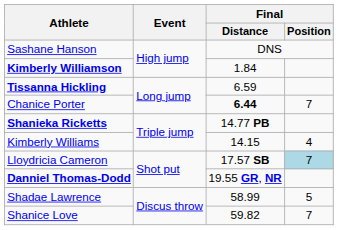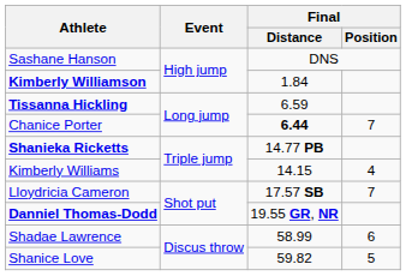 <table class=wikitable style="font-size:90%">
 <tr>
 <th rowspan="2">Athlete</th>
 <th rowspan="2">Event</th>
 <th colspan="2">Final</th>
 </tr>
 <tr style="font-size:95%">
 <th>Distance</th>
 <th>Position</th>
 </tr>
 <tr align=center>
 <td align=left><a href='#'>Sashane Hanson</a></td>
 <td align=left rowspan=2><a href='#'>High jump</a></td>
 <td colspan=2>DNS</td>
 </tr>
 <tr align=center>
 <td align=left><strong><a href='#'>Kimberly Williamson</a></strong></td>
 <td>1.84</td>
 <td></td>
 </tr>
 <tr align=center>
 <td align=left><strong><a href='#'>Tissanna Hickling</a></strong></td>
 <td align=left rowspan=2><a href='#'>Long jump</a></td>
 <td>6.59</td>
 <td></td>
 </tr>
 <tr align=center>
 <td align=left><a href='#'>Chanice Porter</a></td>
 <td><strong>6.44</strong></td>
 <td>7</td>
 </tr>
 <tr align=center>
 <td align=left><strong><a href='#'>Shanieka Ricketts</a></strong></td>
 <td align=left rowspan=2><a href='#'>Triple jump</a></td>
 <td>14.77 <strong>PB</strong></td>
 <td></td>
 </tr>
 <tr align=center>
 <td align=left><a href='#'>Kimberly Williams</a></td>
 <td>14.15</td>
 <td>4</td>
 </tr>
 <tr align=center>
 <td align=left><a href='#'>Lloydricia Cameron</a></td>
 <td align=left rowspan=2><a href='#'>Shot put</a></td>
 <td>17.57 <strong>SB</strong></td>
-<td style="background: lightblue;">7</td>
+<td>7</td>
 </tr>
 <tr align=center>
 <td align=left><strong><a href='#'>Danniel Thomas-Dodd</a></strong></td>
 <td>19.55	<strong><a href='#'>GR</a></strong>, <strong><a href='#'>NR</a></strong></td>
 <td></td>
 </tr>
 <tr align=center>
 <td align=left><a href='#'>Shadae Lawrence</a></td>
 <td align=left rowspan=2><a href='#'>Discus throw</a></td>
 <td>58.99</td>
-<td>5</td>
+<td>6</td>
 </tr>
 <tr align=center>
 <td align=left><a href='#'>Shanice Love</a></td>
 <td>59.82</td>
-<td>7</td>
+<td>5</td>
 </tr>
 </table>
